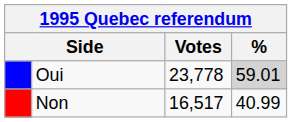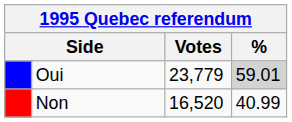 <table class="wikitable" style="font-size: 95%; clear:both">
 <tr style="background-color:#E9E9E9">
 <th colspan=4><a href='#'>1995 Quebec referendum</a></th>
 </tr>
 <tr style="background-color:#E9E9E9">
 <th colspan=2 style="width: 130px">Side</th>
 <th style="width: 50px">Votes</th>
 <th style="width: 40px">%</th>
 </tr>
 <tr>
 <td bgcolor="blue"></td>
 <td>Oui</td>
-<td>23,778</td>
+<td>23,779</td>
 <td style="background: lightgrey;">59.01</td>
 </tr>
 <tr>
 <td bgcolor="red"></td>
 <td>Non</td>
-<td>16,517</td>
+<td>16,520</td>
 <td>40.99</td>
 </tr>
 </table>
